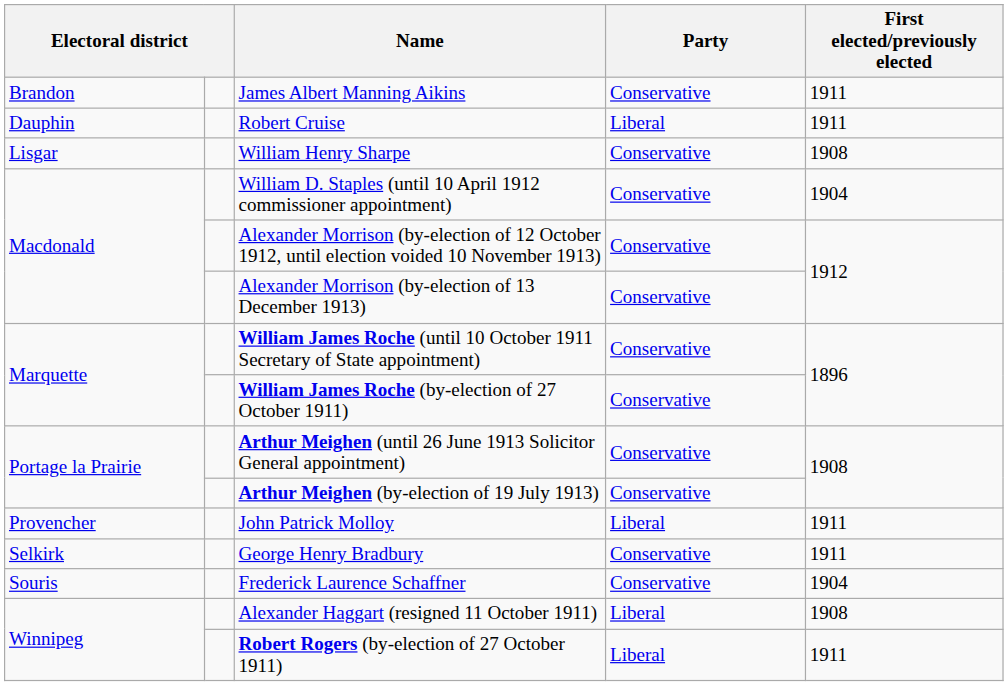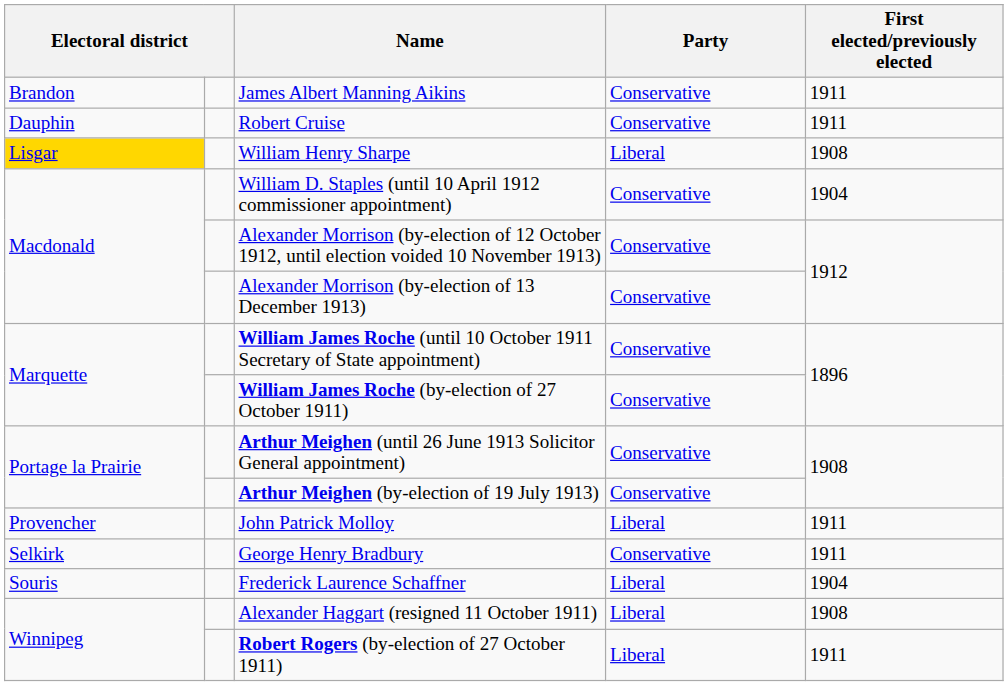 <table class="wikitable" width=95%>
 <tr>
 <th colspan=2 width=23%>Electoral district</th>
 <th>Name</th>
 <th width=20%>Party</th>
 <th>First elected/previously elected</th>
 </tr>
 <tr>
 <td width=20%><a href='#'>Brandon</a></td>
 <td></td>
 <td><a href='#'>James Albert Manning Aikins</a></td>
 <td><a href='#'>Conservative</a></td>
 <td>1911</td>
 </tr>
 <tr>
 <td><a href='#'>Dauphin</a></td>
 <td></td>
 <td><a href='#'>Robert Cruise</a></td>
-<td><a href='#'>Liberal</a></td>
+<td><a href='#'>Conservative</a></td>
 <td>1911</td>
 </tr>
 <tr>
-<td><a href='#'>Lisgar</a></td>
+<td style="background: gold;"><a href='#'>Lisgar</a></td>
 <td></td>
 <td><a href='#'>William Henry Sharpe</a></td>
-<td><a href='#'>Conservative</a></td>
+<td><a href='#'>Liberal</a></td>
 <td>1908</td>
 </tr>
 <tr>
 <td rowspan=3><a href='#'>Macdonald</a></td>
 <td></td>
 <td><a href='#'>William D. Staples</a> (until 10 April 1912 commissioner appointment)</td>
 <td><a href='#'>Conservative</a></td>
 <td>1904</td>
 </tr>
 <tr>
 <td></td>
 <td><a href='#'>Alexander Morrison</a> (by-election of 12 October 1912, until election voided 10 November 1913)</td>
 <td><a href='#'>Conservative</a></td>
 <td rowspan=2>1912</td>
 </tr>
 <tr>
 <td></td>
 <td><a href='#'>Alexander Morrison</a> (by-election of 13 December 1913)</td>
 <td><a href='#'>Conservative</a></td>
 </tr>
 <tr>
 <td rowspan=2><a href='#'>Marquette</a></td>
 <td></td>
 <td><strong><a href='#'>William James Roche</a></strong> (until 10 October 1911 Secretary of State appointment)</td>
 <td><a href='#'>Conservative</a></td>
 <td rowspan=2>1896</td>
 </tr>
 <tr>
 <td></td>
 <td><strong><a href='#'>William James Roche</a></strong> (by-election of 27 October 1911)</td>
 <td><a href='#'>Conservative</a></td>
 </tr>
 <tr>
 <td rowspan=2><a href='#'>Portage la Prairie</a></td>
 <td></td>
 <td><strong><a href='#'>Arthur Meighen</a></strong> (until 26 June 1913 Solicitor General appointment)</td>
 <td><a href='#'>Conservative</a></td>
 <td rowspan=2>1908</td>
 </tr>
 <tr>
 <td></td>
 <td><strong><a href='#'>Arthur Meighen</a></strong> (by-election of 19 July 1913)</td>
 <td><a href='#'>Conservative</a></td>
 </tr>
 <tr>
 <td><a href='#'>Provencher</a></td>
 <td></td>
 <td><a href='#'>John Patrick Molloy</a></td>
 <td><a href='#'>Liberal</a></td>
 <td>1911</td>
 </tr>
 <tr>
 <td><a href='#'>Selkirk</a></td>
 <td></td>
 <td><a href='#'>George Henry Bradbury</a></td>
 <td><a href='#'>Conservative</a></td>
 <td>1911</td>
 </tr>
 <tr>
 <td><a href='#'>Souris</a></td>
 <td></td>
 <td><a href='#'>Frederick Laurence Schaffner</a></td>
-<td><a href='#'>Conservative</a></td>
+<td><a href='#'>Liberal</a></td>
 <td>1904</td>
 </tr>
 <tr>
 <td rowspan=2><a href='#'>Winnipeg</a></td>
 <td></td>
 <td><a href='#'>Alexander Haggart</a> (resigned 11 October 1911)</td>
 <td><a href='#'>Liberal</a></td>
 <td>1908</td>
 </tr>
 <tr>
 <td></td>
 <td><strong><a href='#'>Robert Rogers</a></strong> (by-election of 27 October 1911)</td>
 <td><a href='#'>Liberal</a></td>
 <td>1911</td>
 </tr>
 </table>
